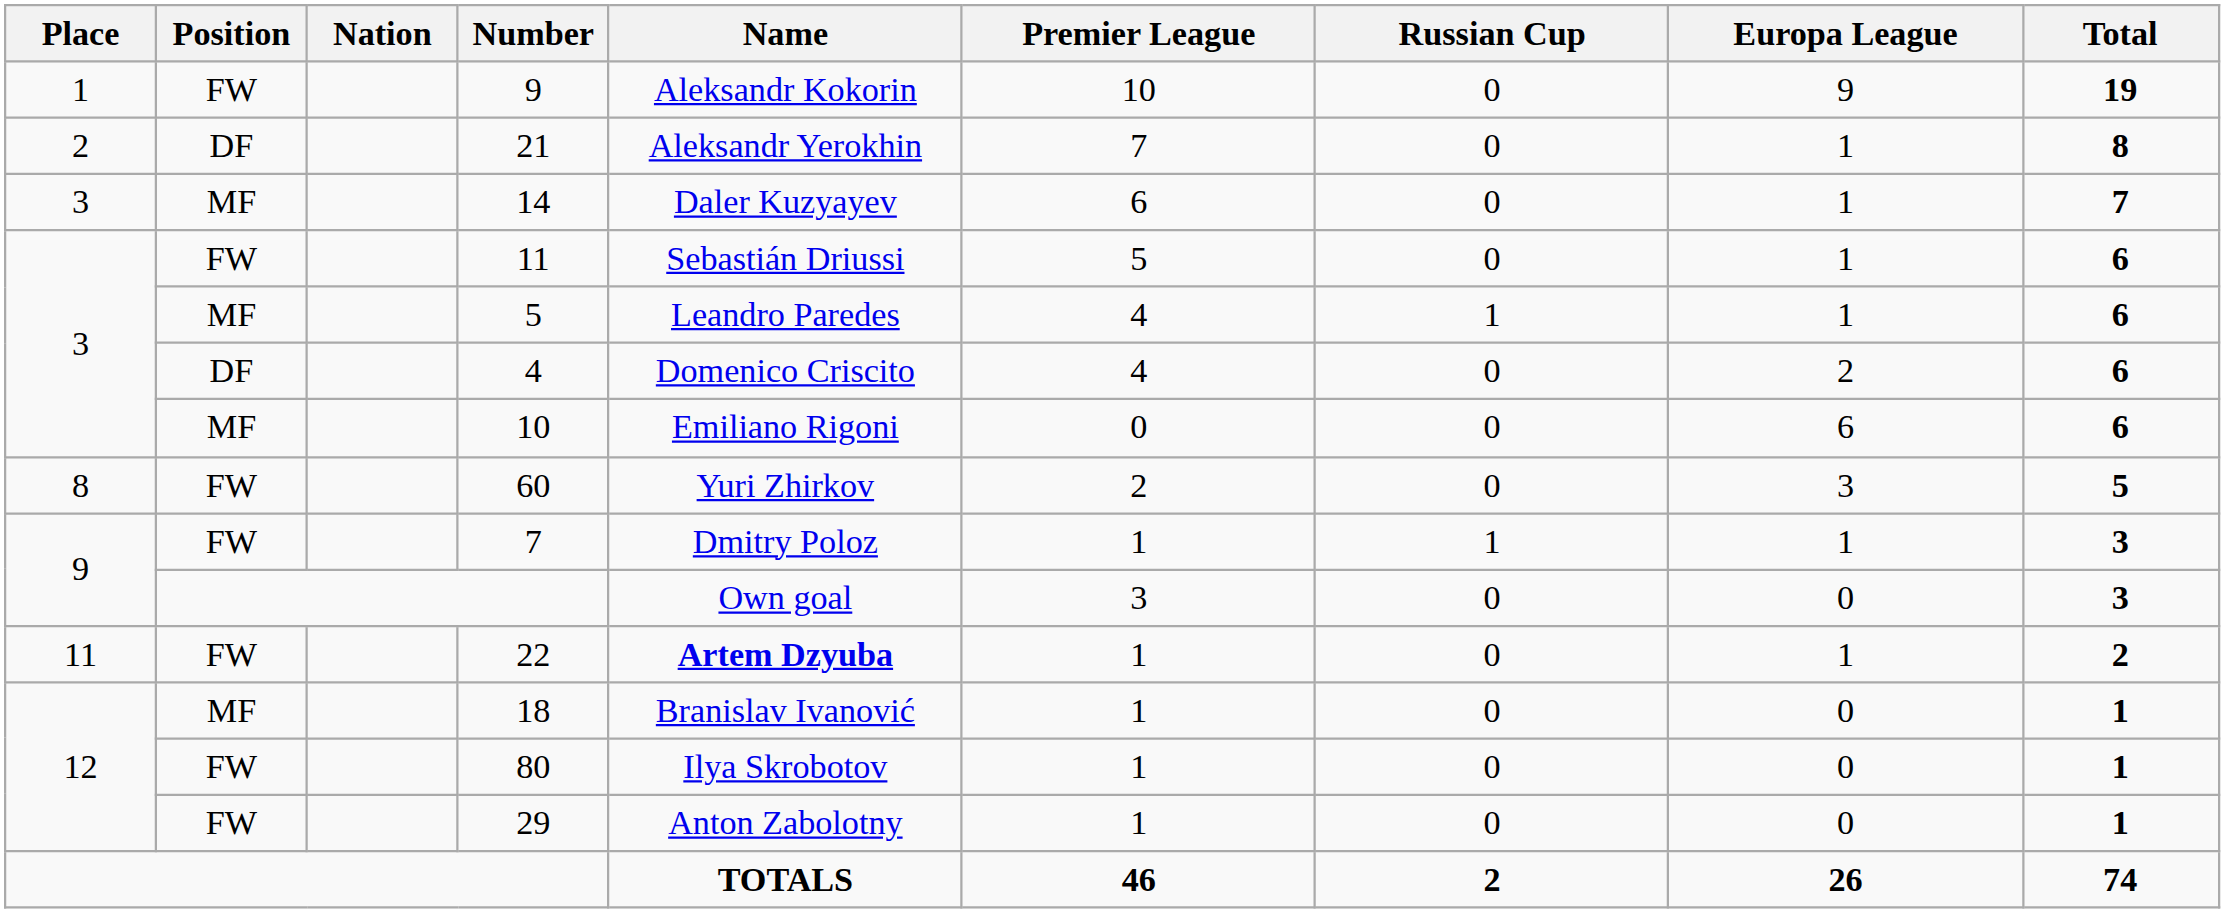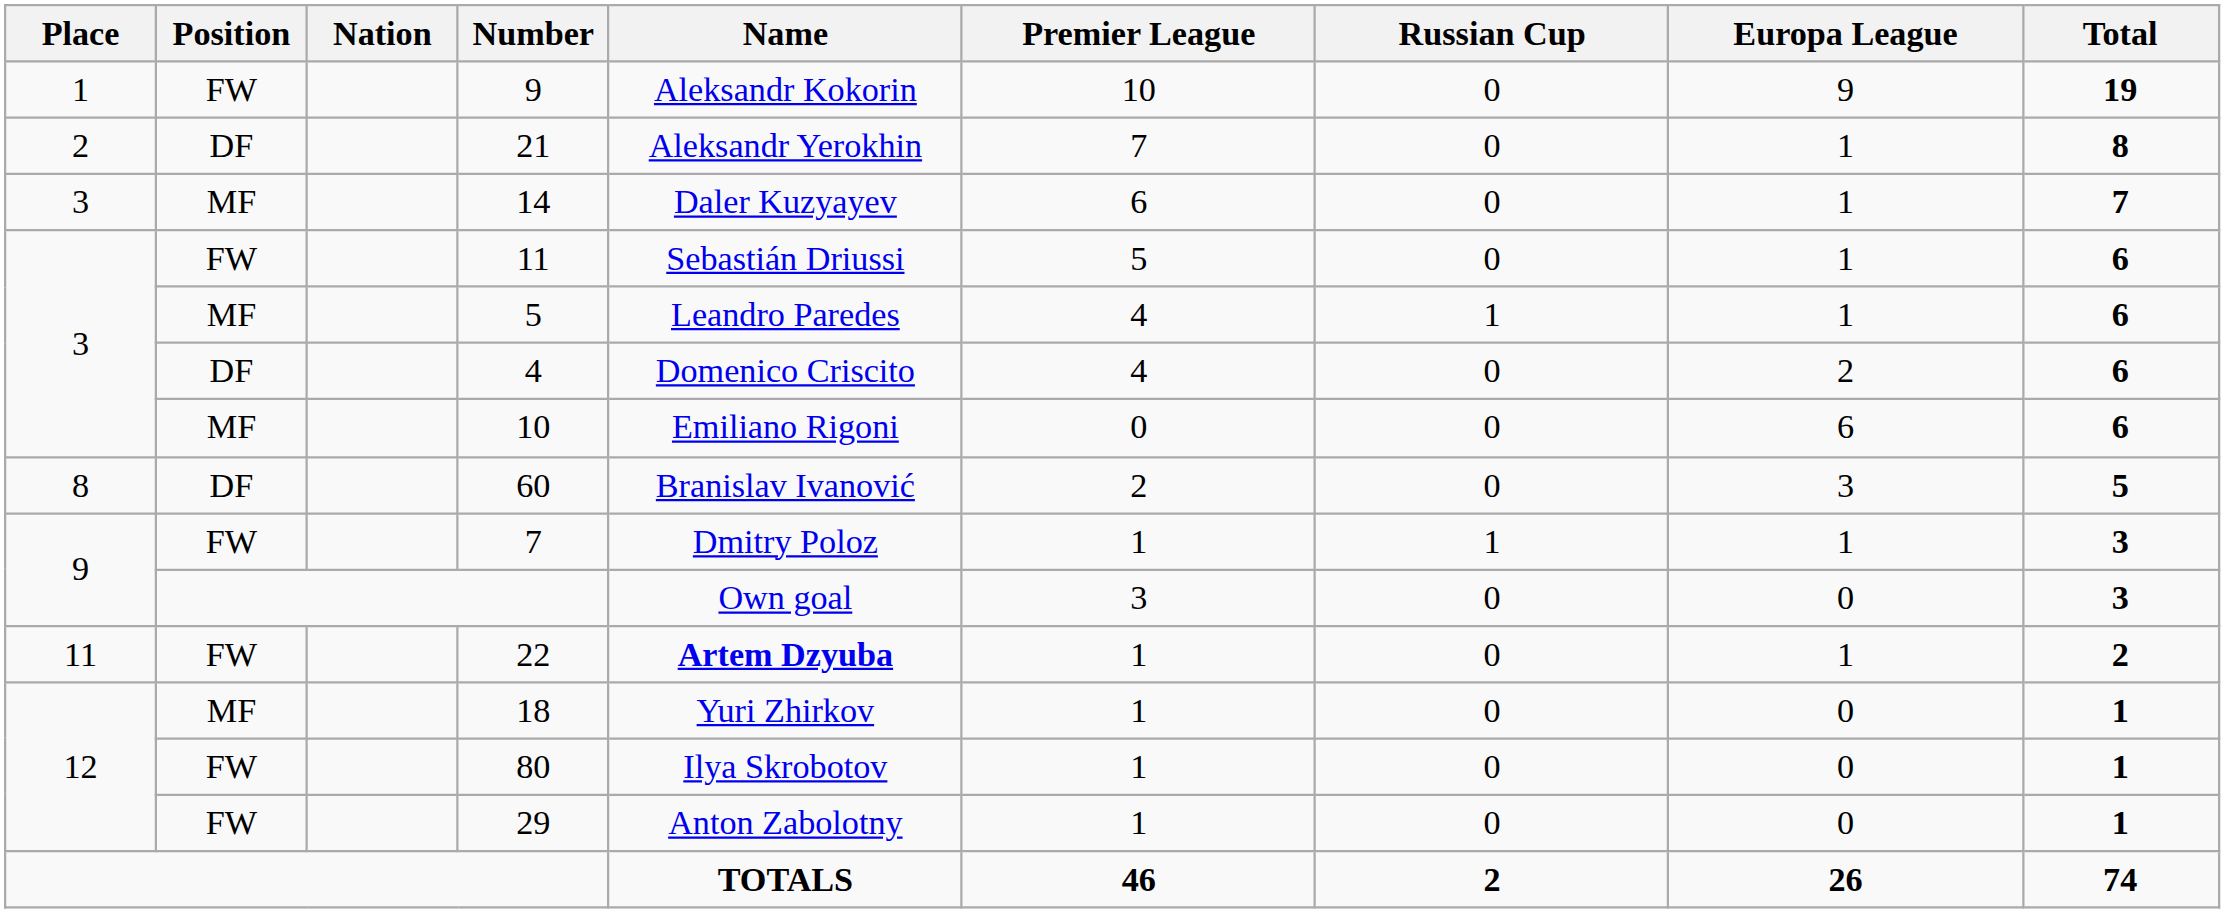 <table class="wikitable" style="font-size: 95%; text-align: center;">
 <tr>
 <th width=60>Place</th>
 <th width=60>Position</th>
 <th width=60>Nation</th>
 <th width=60>Number</th>
 <th width=150>Name</th>
 <th width=150>Premier League</th>
 <th width=150>Russian Cup</th>
 <th width=150>Europa League</th>
 <th width=80><strong>Total</strong></th>
 </tr>
 <tr>
 <td>1</td>
 <td>FW</td>
 <td></td>
 <td>9</td>
 <td><a href='#'>Aleksandr Kokorin</a></td>
 <td>10</td>
 <td>0</td>
 <td>9</td>
 <td><strong>19</strong></td>
 </tr>
 <tr>
 <td>2</td>
 <td>DF</td>
 <td></td>
 <td>21</td>
 <td><a href='#'>Aleksandr Yerokhin</a></td>
 <td>7</td>
 <td>0</td>
 <td>1</td>
 <td><strong>8</strong></td>
 </tr>
 <tr>
 <td>3</td>
 <td>MF</td>
 <td></td>
 <td>14</td>
 <td><a href='#'>Daler Kuzyayev</a></td>
 <td>6</td>
 <td>0</td>
 <td>1</td>
 <td><strong>7</strong></td>
 </tr>
 <tr>
 <td rowspan="4">3</td>
 <td>FW</td>
 <td></td>
 <td>11</td>
 <td><a href='#'>Sebastián Driussi</a></td>
 <td>5</td>
 <td>0</td>
 <td>1</td>
 <td><strong>6</strong></td>
 </tr>
 <tr>
 <td>MF</td>
 <td></td>
 <td>5</td>
 <td><a href='#'>Leandro Paredes</a></td>
 <td>4</td>
 <td>1</td>
 <td>1</td>
 <td><strong>6</strong></td>
 </tr>
 <tr>
 <td>DF</td>
 <td></td>
 <td>4</td>
 <td><a href='#'>Domenico Criscito</a></td>
 <td>4</td>
 <td>0</td>
 <td>2</td>
 <td><strong>6</strong></td>
 </tr>
 <tr>
 <td>MF</td>
 <td></td>
 <td>10</td>
 <td><a href='#'>Emiliano Rigoni</a></td>
 <td>0</td>
 <td>0</td>
 <td>6</td>
 <td><strong>6</strong></td>
 </tr>
 <tr>
 <td>8</td>
-<td>FW</td>
+<td>DF</td>
 <td></td>
 <td>60</td>
-<td><a href='#'>Yuri Zhirkov</a></td>
+<td><a href='#'>Branislav Ivanović</a></td>
 <td>2</td>
 <td>0</td>
 <td>3</td>
 <td><strong>5</strong></td>
 </tr>
 <tr>
 <td rowspan="2">9</td>
 <td>FW</td>
 <td></td>
 <td>7</td>
 <td><a href='#'>Dmitry Poloz</a></td>
 <td>1</td>
 <td>1</td>
 <td>1</td>
 <td><strong>3</strong></td>
 </tr>
 <tr>
 <td colspan="3"></td>
 <td><a href='#'>Own goal</a></td>
 <td>3</td>
 <td>0</td>
 <td>0</td>
 <td><strong>3</strong></td>
 </tr>
 <tr>
 <td>11</td>
 <td>FW</td>
 <td></td>
 <td>22</td>
 <td><strong><a href='#'>Artem Dzyuba</a></strong></td>
 <td>1</td>
 <td>0</td>
 <td>1</td>
 <td><strong>2</strong></td>
 </tr>
 <tr>
 <td rowspan="3">12</td>
 <td>MF</td>
 <td></td>
 <td>18</td>
-<td><a href='#'>Branislav Ivanović</a></td>
+<td><a href='#'>Yuri Zhirkov</a></td>
 <td>1</td>
 <td>0</td>
 <td>0</td>
 <td><strong>1</strong></td>
 </tr>
 <tr>
 <td>FW</td>
 <td></td>
 <td>80</td>
 <td><a href='#'>Ilya Skrobotov</a></td>
 <td>1</td>
 <td>0</td>
 <td>0</td>
 <td><strong>1</strong></td>
 </tr>
 <tr>
 <td>FW</td>
 <td></td>
 <td>29</td>
 <td><a href='#'>Anton Zabolotny</a></td>
 <td>1</td>
 <td>0</td>
 <td>0</td>
 <td><strong>1</strong></td>
 </tr>
 <tr>
 <td colspan="4"></td>
 <td><strong>TOTALS</strong></td>
 <td><strong>46</strong></td>
 <td><strong>2</strong></td>
 <td><strong>26</strong></td>
 <td><strong>74</strong></td>
 </tr>
 </table>
